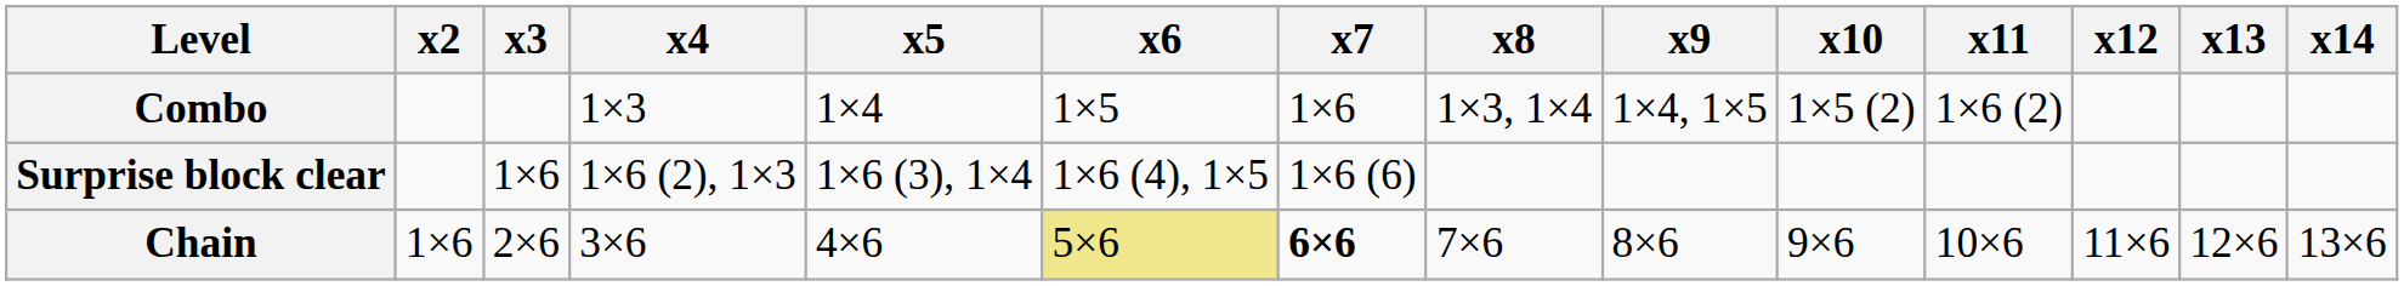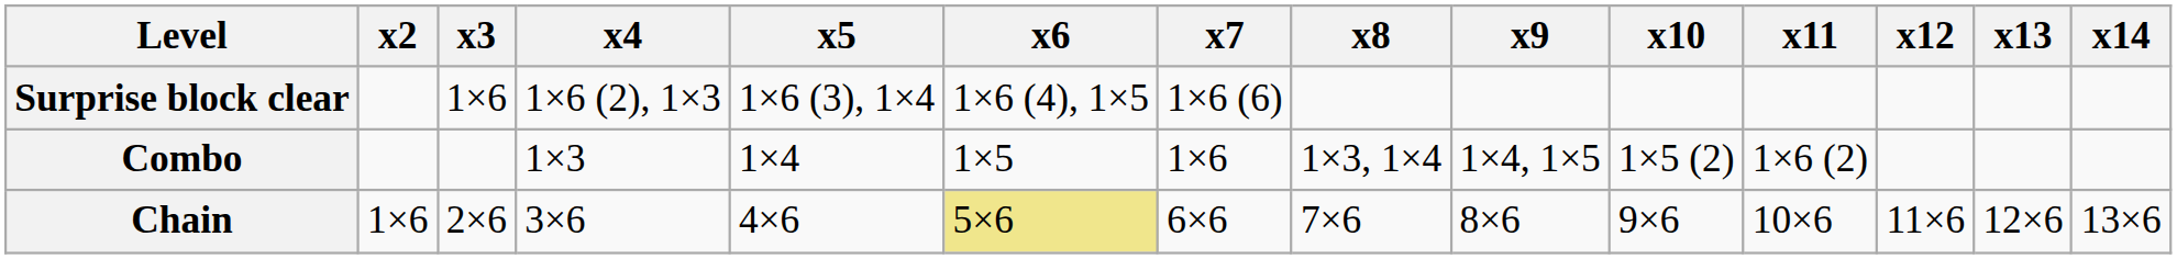 <table class="wikitable">
 <tr>
 <th>Level</th>
 <th>x2</th>
 <th>x3</th>
 <th>x4</th>
 <th>x5</th>
 <th>x6</th>
 <th>x7</th>
 <th>x8</th>
 <th>x9</th>
 <th>x10</th>
 <th>x11</th>
 <th>x12</th>
 <th>x13</th>
 <th>x14</th>
 </tr>
 <tr>
+<th>Surprise block clear</th>
+<td></td>
+<td>1×6</td>
+<td>1×6 (2), 1×3</td>
+<td>1×6 (3), 1×4</td>
+<td>1×6 (4), 1×5</td>
+<td>1×6 (6)</td>
+<td></td>
+<td></td>
+<td></td>
+<td></td>
+<td></td>
+<td></td>
+<td></td>
+</tr>
+<tr>
 <th>Combo</th>
 <td></td>
 <td></td>
 <td>1×3</td>
 <td>1×4</td>
 <td>1×5</td>
 <td>1×6</td>
 <td>1×3, 1×4</td>
 <td>1×4, 1×5</td>
 <td>1×5 (2)</td>
 <td>1×6 (2)</td>
 <td></td>
 <td></td>
 <td></td>
 </tr>
 <tr>
-<th>Surprise block clear</th>
-<td></td>
-<td>1×6</td>
-<td>1×6 (2), 1×3</td>
-<td>1×6 (3), 1×4</td>
-<td>1×6 (4), 1×5</td>
-<td>1×6 (6)</td>
-<td></td>
-<td></td>
-<td></td>
-<td></td>
-<td></td>
-<td></td>
-<td></td>
-</tr>
-<tr>
 <th>Chain</th>
 <td>1×6</td>
 <td>2×6</td>
 <td>3×6</td>
 <td>4×6</td>
 <td style="background: khaki;">5×6</td>
-<td><strong>6×6</strong></td>
+<td>6×6</td>
 <td>7×6</td>
 <td>8×6</td>
 <td>9×6</td>
 <td>10×6</td>
 <td>11×6</td>
 <td>12×6</td>
 <td>13×6</td>
 </tr>
 </table>
